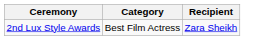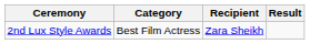 <table class="wikitable style">
 <tr>
 <th>Ceremony</th>
 <th>Category</th>
 <th>Recipient</th>
+<th>Result</th>
 </tr>
 <tr>
 <td><a href='#'>2nd Lux Style Awards</a></td>
 <td>Best Film Actress</td>
 <td><a href='#'>Zara Sheikh</a></td>
+<td></td>
 </tr>
 </table>
